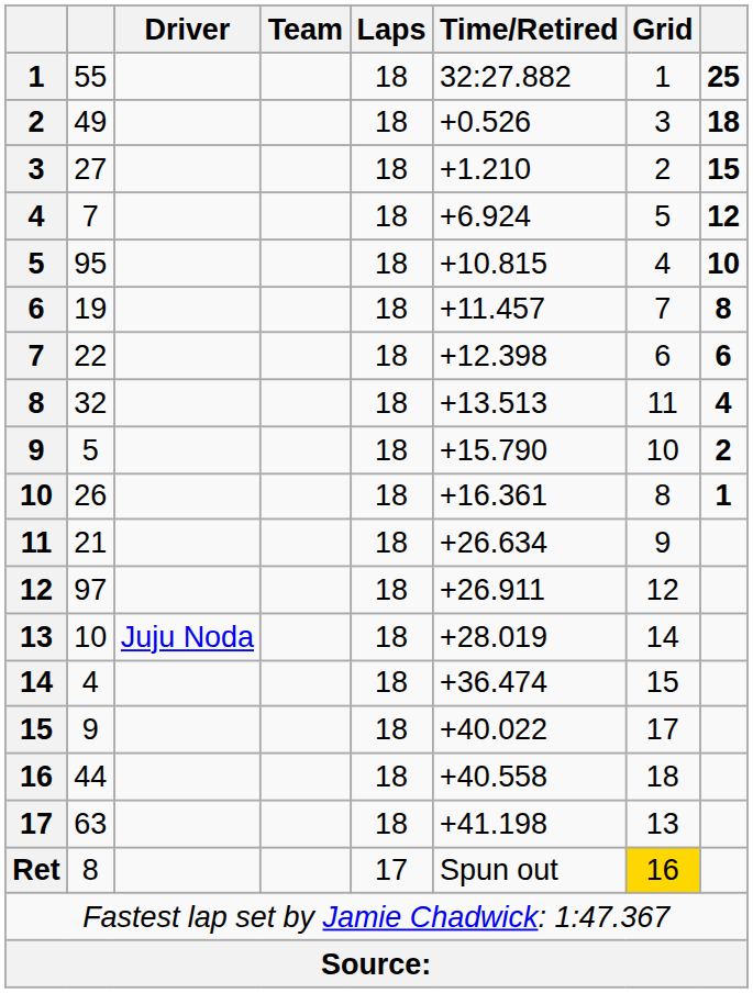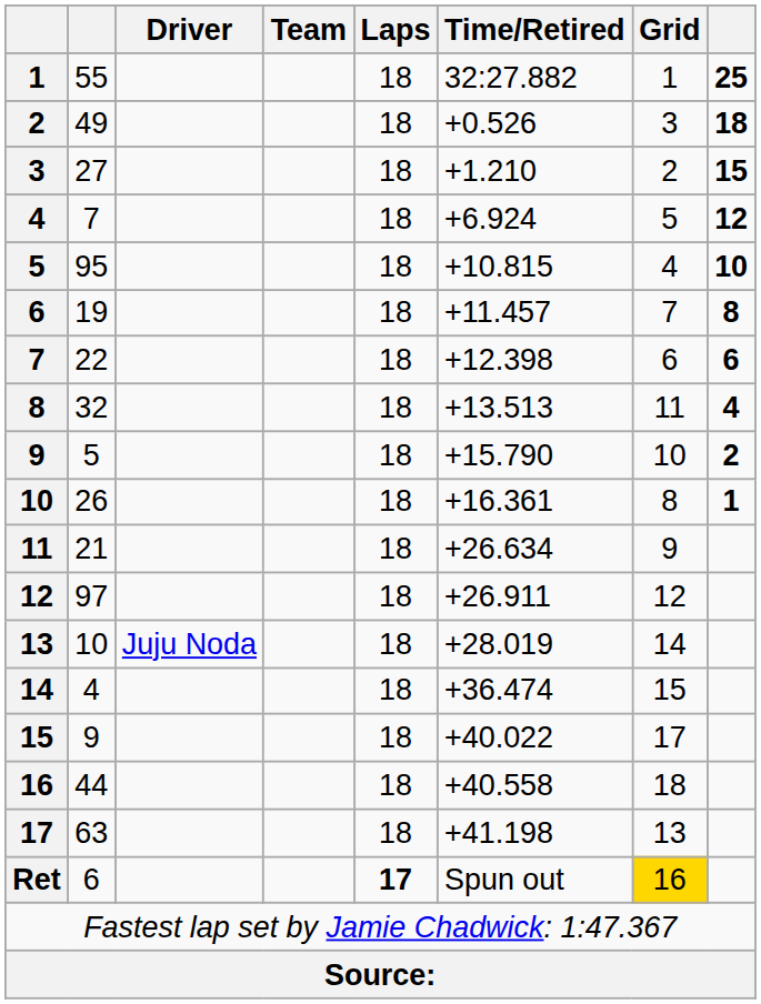 <table class="wikitable" style="font-size: 90%;">
 <tr>
 <th></th>
 <th></th>
 <th>Driver</th>
 <th>Team</th>
 <th>Laps</th>
 <th>Time/Retired</th>
 <th>Grid</th>
 <th></th>
 </tr>
 <tr>
 <th>1</th>
 <td align="center">55</td>
 <td></td>
 <td></td>
 <td align="center">18</td>
 <td>32:27.882</td>
 <td align="center">1</td>
 <td align="center"><strong>25</strong></td>
 </tr>
 <tr>
 <th>2</th>
 <td align="center">49</td>
 <td></td>
 <td></td>
 <td align="center">18</td>
 <td>+0.526</td>
 <td align="center">3</td>
 <td align="center"><strong>18</strong></td>
 </tr>
 <tr>
 <th>3</th>
 <td align="center">27</td>
 <td></td>
 <td></td>
 <td align="center">18</td>
 <td>+1.210</td>
 <td align="center">2</td>
 <td align="center"><strong>15</strong></td>
 </tr>
 <tr>
 <th>4</th>
 <td align="center">7</td>
 <td></td>
 <td></td>
 <td align="center">18</td>
 <td>+6.924</td>
 <td align="center">5</td>
 <td align="center"><strong>12</strong></td>
 </tr>
 <tr>
 <th>5</th>
 <td align="center">95</td>
 <td></td>
 <td></td>
 <td align="center">18</td>
 <td>+10.815</td>
 <td align="center">4</td>
 <td align="center"><strong>10</strong></td>
 </tr>
 <tr>
 <th>6</th>
 <td align="center">19</td>
 <td></td>
 <td></td>
 <td align="center">18</td>
 <td>+11.457</td>
 <td align="center">7</td>
 <td align="center"><strong>8</strong></td>
 </tr>
 <tr>
 <th>7</th>
 <td align="center">22</td>
 <td></td>
 <td></td>
 <td align="center">18</td>
 <td>+12.398</td>
 <td align="center">6</td>
 <td align="center"><strong>6</strong></td>
 </tr>
 <tr>
 <th>8</th>
 <td align="center">32</td>
 <td></td>
 <td></td>
 <td align="center">18</td>
 <td>+13.513</td>
 <td align="center">11</td>
 <td align="center"><strong>4</strong></td>
 </tr>
 <tr>
 <th>9</th>
 <td align="center">5</td>
 <td></td>
 <td></td>
 <td align="center">18</td>
 <td>+15.790</td>
 <td align="center">10</td>
 <td align="center"><strong>2</strong></td>
 </tr>
 <tr>
 <th>10</th>
 <td align="center">26</td>
 <td></td>
 <td></td>
 <td align="center">18</td>
 <td>+16.361</td>
 <td align="center">8</td>
 <td align="center"><strong>1</strong></td>
 </tr>
 <tr>
 <th>11</th>
 <td align="center">21</td>
 <td></td>
 <td></td>
 <td align="center">18</td>
 <td>+26.634</td>
 <td align="center">9</td>
 <td></td>
 </tr>
 <tr>
 <th>12</th>
 <td align="center">97</td>
 <td></td>
 <td></td>
 <td align="center">18</td>
 <td>+26.911</td>
 <td align="center">12</td>
 <td></td>
 </tr>
 <tr>
 <th>13</th>
 <td align="center">10</td>
 <td {{nowrap> <a href='#'>Juju Noda</a></td>
 <td></td>
 <td align="center">18</td>
 <td>+28.019</td>
 <td align="center">14</td>
 <td></td>
 </tr>
 <tr>
 <th>14</th>
 <td align="center">4</td>
 <td></td>
 <td></td>
 <td align="center">18</td>
 <td>+36.474</td>
 <td align="center">15</td>
 <td></td>
 </tr>
 <tr>
 <th>15</th>
 <td align="center">9</td>
 <td></td>
 <td></td>
 <td align="center">18</td>
 <td>+40.022</td>
 <td align="center">17</td>
 <td></td>
 </tr>
 <tr>
 <th>16</th>
 <td align="center">44</td>
 <td></td>
 <td></td>
 <td align="center">18</td>
 <td>+40.558</td>
 <td align="center">18</td>
 <td></td>
 </tr>
 <tr>
 <th>17</th>
 <td align="center">63</td>
 <td></td>
 <td></td>
 <td align="center">18</td>
 <td>+41.198</td>
 <td align="center">13</td>
 <td></td>
 </tr>
 <tr>
 <th>Ret</th>
-<td align="center">8</td>
+<td align="center">6</td>
 <td></td>
 <td></td>
-<td align="center">17</td>
+<td align="center"><strong>17</strong></td>
 <td>Spun out</td>
 <td align="center" style="background: gold;">16</td>
 <td></td>
 </tr>
 <tr>
 <td colspan=8 align=center><em>Fastest lap set by <a href='#'>Jamie Chadwick</a>: 1:47.367</em></td>
 </tr>
 <tr>
 <th colspan=8>Source:</th>
 </tr>
 </table>
